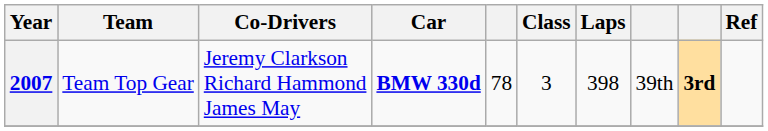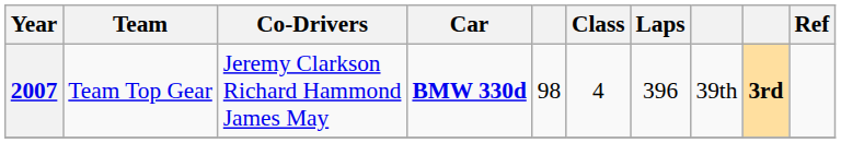 <table class="wikitable" style="font-size:90%">
 <tr>
 <th>Year</th>
 <th>Team</th>
 <th>Co-Drivers</th>
 <th>Car</th>
 <th></th>
 <th>Class</th>
 <th>Laps</th>
 <th></th>
 <th></th>
 <th>Ref</th>
 </tr>
 <tr style="text-align:center;">
 <th><a href='#'>2007</a></th>
 <td align="left" nowrap> <a href='#'>Team Top Gear</a></td>
 <td align="left" nowrap> <a href='#'>Jeremy Clarkson</a><br> <a href='#'>Richard Hammond</a><br> <a href='#'>James May</a></td>
 <td align="left" nowrap><strong><a href='#'>BMW 330d</a></strong></td>
-<td>78</td>
-<td>3</td>
-<td>398</td>
+<td>98</td>
+<td>4</td>
+<td>396</td>
 <td>39th</td>
 <td style="background:#FFDF9F;"><strong>3rd</strong></td>
 <td></td>
 </tr>
 <tr style="text-align:center;"|>
 </tr>
 </table>
